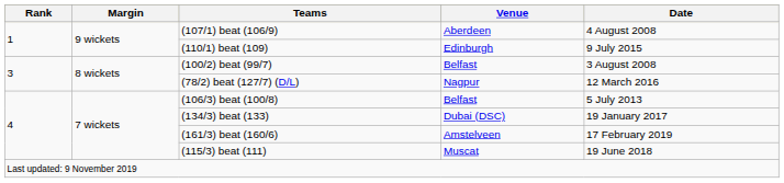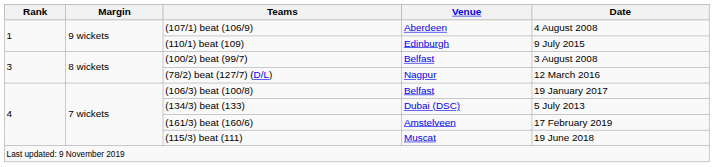 <table class="wikitable" style="width:90%;">
 <tr style="background:#bdb76b;">
 <th>Rank</th>
 <th>Margin</th>
 <th>Teams</th>
 <th><a href='#'>Venue</a></th>
 <th>Date</th>
 </tr>
 <tr>
 <td rowspan=2>1</td>
 <td rowspan=2>9 wickets</td>
 <td> (107/1) beat  (106/9)</td>
 <td><a href='#'>Aberdeen</a></td>
 <td>4 August 2008</td>
 </tr>
 <tr>
 <td> (110/1) beat  (109)</td>
 <td><a href='#'>Edinburgh</a></td>
 <td>9 July 2015</td>
 </tr>
 <tr>
 <td rowspan=2>3</td>
 <td rowspan=2>8 wickets</td>
 <td> (100/2) beat  (99/7)</td>
 <td><a href='#'>Belfast</a></td>
 <td>3 August 2008</td>
 </tr>
 <tr>
 <td> (78/2) beat  (127/7) (<a href='#'>D/L</a>)</td>
 <td><a href='#'>Nagpur</a></td>
 <td>12 March 2016</td>
 </tr>
 <tr>
 <td rowspan=4>4</td>
 <td rowspan=4>7 wickets</td>
 <td> (106/3) beat  (100/8)</td>
 <td><a href='#'>Belfast</a></td>
-<td>5 July 2013</td>
+<td>19 January 2017</td>
 </tr>
 <tr>
 <td> (134/3) beat  (133)</td>
 <td><a href='#'>Dubai (DSC)</a></td>
-<td>19 January 2017</td>
+<td>5 July 2013</td>
 </tr>
 <tr>
 <td> (161/3) beat  (160/6)</td>
 <td><a href='#'>Amstelveen</a></td>
 <td>17 February 2019</td>
 </tr>
 <tr>
 <td> (115/3) beat  (111)</td>
 <td><a href='#'>Muscat</a></td>
 <td>19 June 2018</td>
 </tr>
 <tr>
 <td colspan=5><small>Last updated: 9 November 2019</small></td>
 </tr>
 </table>
